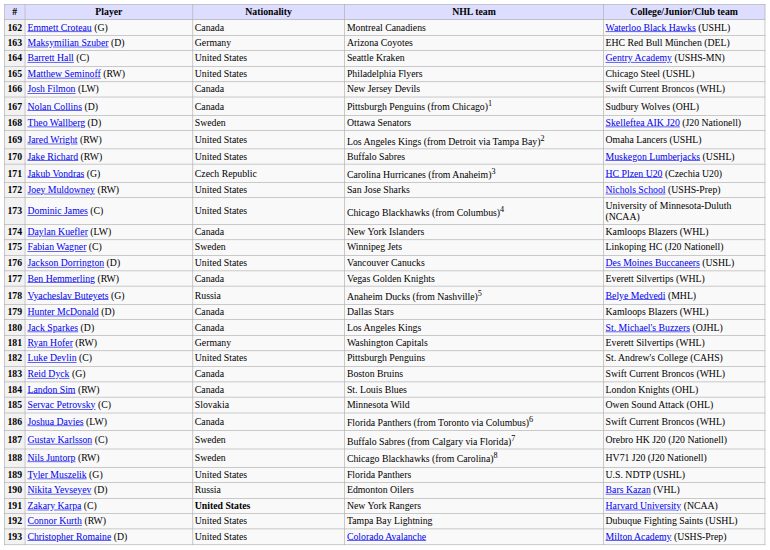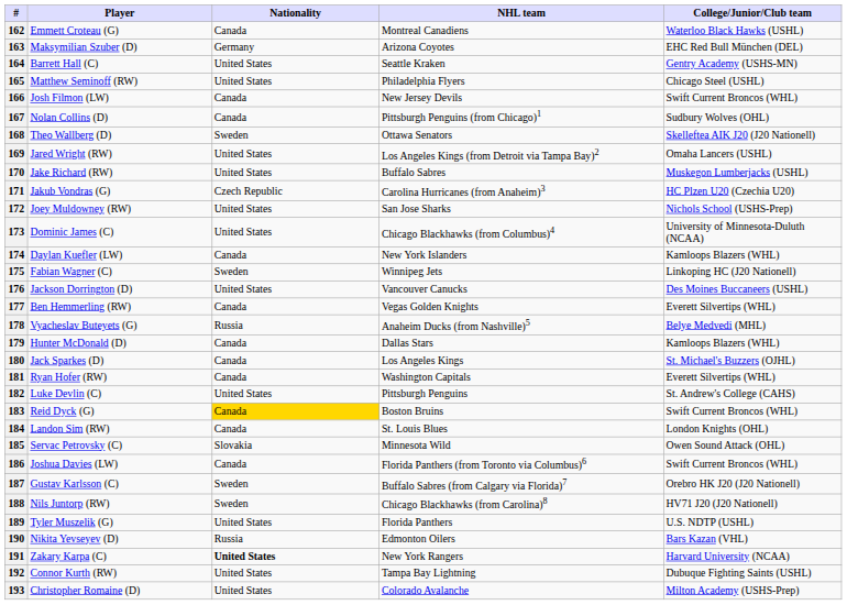 <table class="wikitable">
 <tr>
 <th style="background:#ddf; width:2.75%;">#</th>
 <th style="background:#ddf; width:22.0%;">Player</th>
 <th style="background:#ddf; width:20.0%;">Nationality</th>
 <th style="background:#ddf; width:34.0%;">NHL team</th>
 <th style="background:#ddf; width:100.0%;">College/Junior/Club team</th>
 </tr>
 <tr>
 <th>162</th>
 <td><a href='#'>Emmett Croteau</a> (G)</td>
 <td> Canada</td>
 <td>Montreal Canadiens</td>
 <td><a href='#'>Waterloo Black Hawks</a> (USHL)</td>
 </tr>
 <tr>
 <th>163</th>
 <td><a href='#'>Maksymilian Szuber</a> (D)</td>
 <td> Germany</td>
 <td>Arizona Coyotes</td>
 <td>EHC Red Bull München (DEL)</td>
 </tr>
 <tr>
 <th>164</th>
 <td><a href='#'>Barrett Hall</a> (C)</td>
 <td> United States</td>
 <td>Seattle Kraken</td>
 <td><a href='#'>Gentry Academy</a> (USHS-MN)</td>
 </tr>
 <tr>
 <th>165</th>
 <td><a href='#'>Matthew Seminoff</a> (RW)</td>
 <td> United States</td>
 <td>Philadelphia Flyers</td>
 <td>Chicago Steel (USHL)</td>
 </tr>
 <tr>
 <th>166</th>
 <td><a href='#'>Josh Filmon</a> (LW)</td>
 <td> Canada</td>
 <td>New Jersey Devils</td>
 <td>Swift Current Broncos (WHL)</td>
 </tr>
 <tr>
 <th>167</th>
 <td><a href='#'>Nolan Collins</a> (D)</td>
 <td> Canada</td>
 <td>Pittsburgh Penguins (from Chicago)<sup>1</sup></td>
 <td>Sudbury Wolves (OHL)</td>
 </tr>
 <tr>
 <th>168</th>
 <td><a href='#'>Theo Wallberg</a> (D)</td>
 <td> Sweden</td>
 <td>Ottawa Senators</td>
 <td><a href='#'>Skelleftea AIK J20</a> (J20 Nationell)</td>
 </tr>
 <tr>
 <th>169</th>
 <td><a href='#'>Jared Wright</a> (RW)</td>
 <td> United States</td>
 <td>Los Angeles Kings (from Detroit via Tampa Bay)<sup>2</sup></td>
 <td>Omaha Lancers (USHL)</td>
 </tr>
 <tr>
 <th>170</th>
 <td><a href='#'>Jake Richard</a> (RW)</td>
 <td> United States</td>
 <td>Buffalo Sabres</td>
 <td><a href='#'>Muskegon Lumberjacks</a> (USHL)</td>
 </tr>
 <tr>
 <th>171</th>
 <td><a href='#'>Jakub Vondras</a> (G)</td>
 <td> Czech Republic</td>
 <td>Carolina Hurricanes (from Anaheim)<sup>3</sup></td>
 <td><a href='#'>HC Plzen U20</a> (Czechia U20)</td>
 </tr>
 <tr>
 <th>172</th>
 <td><a href='#'>Joey Muldowney</a> (RW)</td>
 <td> United States</td>
 <td>San Jose Sharks</td>
 <td><a href='#'>Nichols School</a> (USHS-Prep)</td>
 </tr>
 <tr>
 <th>173</th>
 <td><a href='#'>Dominic James</a> (C)</td>
 <td> United States</td>
 <td>Chicago Blackhawks (from Columbus)<sup>4</sup></td>
 <td>University of Minnesota-Duluth (NCAA)</td>
 </tr>
 <tr>
 <th>174</th>
 <td><a href='#'>Daylan Kuefler</a> (LW)</td>
 <td> Canada</td>
 <td>New York Islanders</td>
 <td>Kamloops Blazers (WHL)</td>
 </tr>
 <tr>
 <th>175</th>
 <td><a href='#'>Fabian Wagner</a> (C)</td>
 <td> Sweden</td>
 <td>Winnipeg Jets</td>
 <td>Linkoping HC (J20 Nationell)</td>
 </tr>
 <tr>
 <th>176</th>
 <td><a href='#'>Jackson Dorrington</a> (D)</td>
 <td> United States</td>
 <td>Vancouver Canucks</td>
 <td><a href='#'>Des Moines Buccaneers</a> (USHL)</td>
 </tr>
 <tr>
 <th>177</th>
 <td><a href='#'>Ben Hemmerling</a> (RW)</td>
 <td> Canada</td>
 <td>Vegas Golden Knights</td>
 <td>Everett Silvertips (WHL)</td>
 </tr>
 <tr>
 <th>178</th>
 <td><a href='#'>Vyacheslav Buteyets</a> (G)</td>
 <td> Russia</td>
 <td>Anaheim Ducks (from Nashville)<sup>5</sup></td>
 <td><a href='#'>Belye Medvedi</a> (MHL)</td>
 </tr>
 <tr>
 <th>179</th>
 <td><a href='#'>Hunter McDonald</a> (D)</td>
 <td> Canada</td>
 <td>Dallas Stars</td>
 <td>Kamloops Blazers (WHL)</td>
 </tr>
 <tr>
 <th>180</th>
 <td><a href='#'>Jack Sparkes</a> (D)</td>
 <td> Canada</td>
 <td>Los Angeles Kings</td>
 <td><a href='#'>St. Michael's Buzzers</a> (OJHL)</td>
 </tr>
 <tr>
 <th>181</th>
 <td><a href='#'>Ryan Hofer</a> (RW)</td>
-<td> Germany</td>
+<td> Canada</td>
 <td>Washington Capitals</td>
 <td>Everett Silvertips (WHL)</td>
 </tr>
 <tr>
 <th>182</th>
 <td><a href='#'>Luke Devlin</a> (C)</td>
 <td> United States</td>
 <td>Pittsburgh Penguins</td>
 <td>St. Andrew's College (CAHS)</td>
 </tr>
 <tr>
 <th>183</th>
 <td><a href='#'>Reid Dyck</a> (G)</td>
-<td> Canada</td>
+<td style="background: gold;"> Canada</td>
 <td>Boston Bruins</td>
 <td>Swift Current Broncos (WHL)</td>
 </tr>
 <tr>
 <th>184</th>
 <td><a href='#'>Landon Sim</a> (RW)</td>
 <td> Canada</td>
 <td>St. Louis Blues</td>
 <td>London Knights (OHL)</td>
 </tr>
 <tr>
 <th>185</th>
 <td><a href='#'>Servac Petrovsky</a> (C)</td>
 <td> Slovakia</td>
 <td>Minnesota Wild</td>
 <td>Owen Sound Attack (OHL)</td>
 </tr>
 <tr>
 <th>186</th>
 <td><a href='#'>Joshua Davies</a> (LW)</td>
 <td> Canada</td>
 <td>Florida Panthers (from Toronto via Columbus)<sup>6</sup></td>
 <td>Swift Current Broncos (WHL)</td>
 </tr>
 <tr>
 <th>187</th>
 <td><a href='#'>Gustav Karlsson</a> (C)</td>
 <td> Sweden</td>
 <td>Buffalo Sabres (from Calgary via Florida)<sup>7</sup></td>
 <td>Orebro HK J20 (J20 Nationell)</td>
 </tr>
 <tr>
 <th>188</th>
 <td><a href='#'>Nils Juntorp</a> (RW)</td>
 <td> Sweden</td>
 <td>Chicago Blackhawks (from Carolina)<sup>8</sup></td>
 <td>HV71 J20 (J20 Nationell)</td>
 </tr>
 <tr>
 <th>189</th>
 <td><a href='#'>Tyler Muszelik</a> (G)</td>
 <td> United States</td>
 <td>Florida Panthers</td>
 <td>U.S. NDTP (USHL)</td>
 </tr>
 <tr>
 <th>190</th>
 <td><a href='#'>Nikita Yevseyev</a> (D)</td>
 <td> Russia</td>
 <td>Edmonton Oilers</td>
 <td><a href='#'>Bars Kazan</a> (VHL)</td>
 </tr>
 <tr>
 <th>191</th>
 <td><a href='#'>Zakary Karpa</a> (C)</td>
 <td><strong> United States</strong></td>
 <td>New York Rangers</td>
 <td><a href='#'>Harvard University</a> (NCAA)</td>
 </tr>
 <tr>
 <th>192</th>
 <td><a href='#'>Connor Kurth</a> (RW)</td>
 <td> United States</td>
 <td>Tampa Bay Lightning</td>
 <td>Dubuque Fighting Saints (USHL)</td>
 </tr>
 <tr>
 <th>193</th>
 <td><a href='#'>Christopher Romaine</a> (D)</td>
 <td> United States</td>
 <td><a href='#'>Colorado Avalanche</a></td>
 <td><a href='#'>Milton Academy</a> (USHS-Prep)</td>
 </tr>
 </table>
